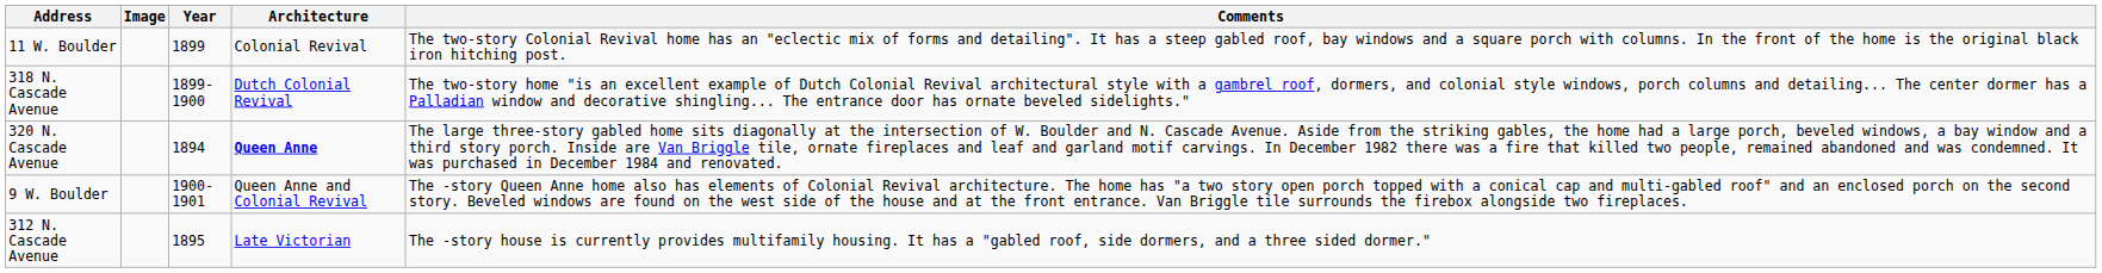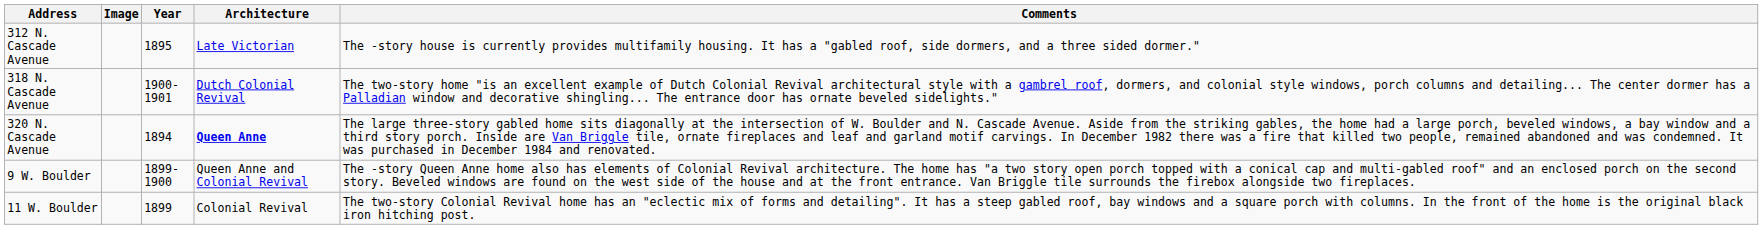 <table class="wikitable sortable">
 <tr>
 <th>Address</th>
 <th>Image</th>
 <th>Year</th>
 <th>Architecture</th>
 <th>Comments</th>
 </tr>
 <tr>
-<td>11 W. Boulder</td>
+<td>312 N. Cascade Avenue</td>
 <td></td>
-<td>1899</td>
-<td>Colonial Revival</td>
-<td>The two-story Colonial Revival home has an "eclectic mix of forms and detailing". It has a steep gabled roof, bay windows and a square porch with columns. In the front of the home is the original black iron hitching post.</td>
+<td>1895</td>
+<td><a href='#'>Late Victorian</a></td>
+<td>The -story house is currently provides multifamily housing. It has a "gabled roof, side dormers, and a three sided dormer."</td>
 </tr>
 <tr>
 <td>318 N. Cascade Avenue</td>
 <td></td>
-<td>1899-1900</td>
+<td>1900-1901</td>
 <td><a href='#'>Dutch Colonial Revival</a></td>
 <td>The two-story home "is an excellent example of Dutch Colonial Revival architectural style with a <a href='#'>gambrel roof</a>, dormers, and colonial style windows, porch columns and detailing... The center dormer has a <a href='#'>Palladian</a> window and decorative shingling... The entrance door has ornate beveled sidelights."</td>
 </tr>
 <tr>
 <td>320 N. Cascade Avenue</td>
 <td></td>
 <td>1894</td>
 <td><strong><a href='#'>Queen Anne</a></strong></td>
 <td>The large three-story gabled home sits diagonally at the intersection of W. Boulder and N. Cascade Avenue. Aside from the striking gables, the home had a large porch, beveled windows, a bay window and a third story porch. Inside are <a href='#'>Van Briggle</a> tile, ornate fireplaces and leaf and garland motif carvings. In December 1982 there was a fire that killed two people, remained abandoned and was condemned. It was purchased in December 1984 and renovated.</td>
 </tr>
 <tr>
 <td>9 W. Boulder</td>
 <td></td>
-<td>1900-1901</td>
+<td>1899-1900</td>
 <td>Queen Anne and <a href='#'>Colonial Revival</a></td>
 <td>The -story Queen Anne home also has elements of Colonial Revival architecture. The home has "a two story open porch topped with a conical cap and multi-gabled roof" and an enclosed porch on the second story. Beveled windows are found on the west side of the house and at the front entrance. Van Briggle tile surrounds the firebox alongside two fireplaces.</td>
 </tr>
 <tr>
-<td>312 N. Cascade Avenue</td>
+<td>11 W. Boulder</td>
 <td></td>
-<td>1895</td>
-<td><a href='#'>Late Victorian</a></td>
-<td>The -story house is currently provides multifamily housing. It has a "gabled roof, side dormers, and a three sided dormer."</td>
+<td>1899</td>
+<td>Colonial Revival</td>
+<td>The two-story Colonial Revival home has an "eclectic mix of forms and detailing". It has a steep gabled roof, bay windows and a square porch with columns. In the front of the home is the original black iron hitching post.</td>
 </tr>
 </table>
